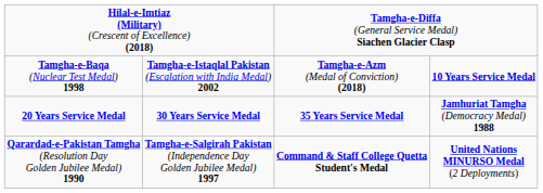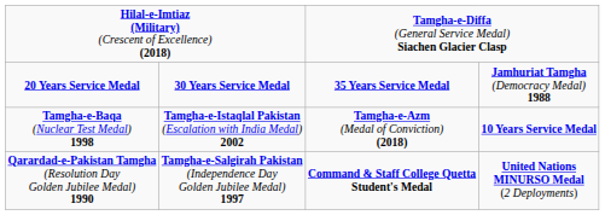 <table class="wikitable" style="margin:1em auto; text-align:center;">
 <tr>
 <td colspan="2"><strong><a href='#'>Hilal-e-Imtiaz</a></strong><br><strong><a href='#'>(Military)</a></strong><br><em>(Crescent of Excellence)</em><br><strong>(2018)</strong></td>
 <td colspan="2"><a href='#'><strong>Tamgha-e-Diffa</strong></a><br><em>(General Service Medal)</em><br><strong>Siachen Glacier Clasp</strong></td>
+</tr>
+<tr>
+<td><strong><a href='#'>20 Years Service Medal</a></strong></td>
+<td><strong><a href='#'>30 Years Service Medal</a></strong></td>
+<td><strong><a href='#'>35 Years Service Medal</a></strong></td>
+<td><strong><a href='#'>Jamhuriat Tamgha</a></strong><br><em>(Democracy Medal)</em><br><strong>1988</strong></td>
 </tr>
 <tr>
 <td><strong><a href='#'>Tamgha-e-Baqa</a></strong><br><em>(<a href='#'>Nuclear Test Medal</a>)</em><br><strong>1998</strong></td>
 <td><strong><a href='#'>Tamgha-e-Istaqlal Pakistan</a></strong><br><em>(<a href='#'>Escalation with India Medal</a>)</em><br><strong>2002</strong></td>
 <td><strong><a href='#'>Tamgha-e-Azm</a></strong><br><em>(Medal of Conviction)</em><br><strong>(2018)</strong></td>
 <td><strong><a href='#'>10 Years Service Medal</a></strong></td>
 </tr>
 <tr>
-<td><strong><a href='#'>20 Years Service Medal</a></strong></td>
-<td><strong><a href='#'>30 Years Service Medal</a></strong></td>
-<td><strong><a href='#'>35 Years Service Medal</a></strong></td>
-<td><strong><a href='#'>Jamhuriat Tamgha</a></strong><br><em>(Democracy Medal)</em><br><strong>1988</strong></td>
-</tr>
-<tr>
 <td><strong><a href='#'>Qarardad-e-Pakistan Tamgha</a></strong><br><em>(Resolution Day</em><br><em>Golden Jubilee Medal)</em><br><strong>1990</strong></td>
 <td><strong><a href='#'>Tamgha-e-Salgirah Pakistan</a></strong><br><em>(Independence Day</em><br><em>Golden Jubilee Medal)</em><br><strong>1997</strong></td>
 <td><strong><a href='#'>Command & Staff College Quetta</a></strong><br><strong>Student's Medal</strong></td>
 <td><strong><a href='#'>United Nations</a></strong><br><strong><a href='#'>MINURSO Medal</a></strong><br>(<em>2 Deployments</em>)</td>
 </tr>
 </table>
